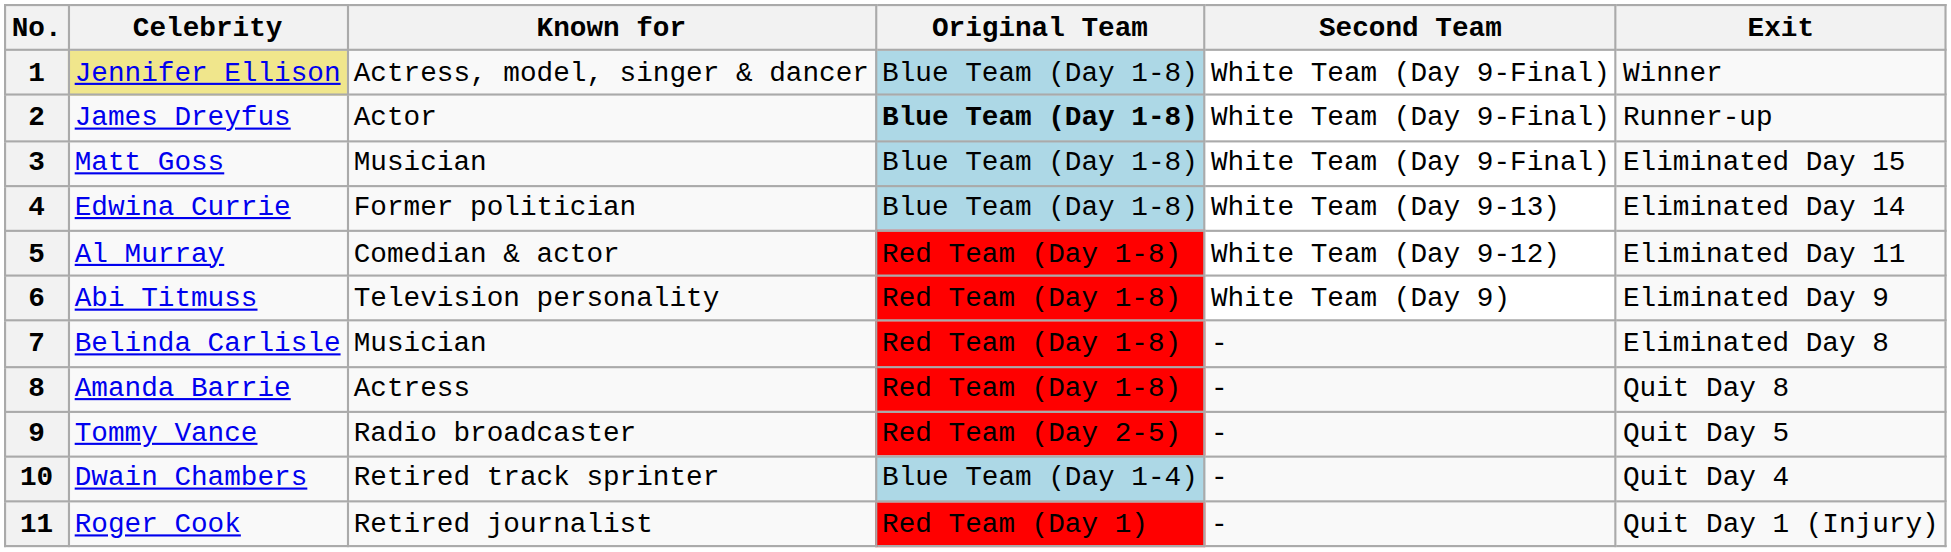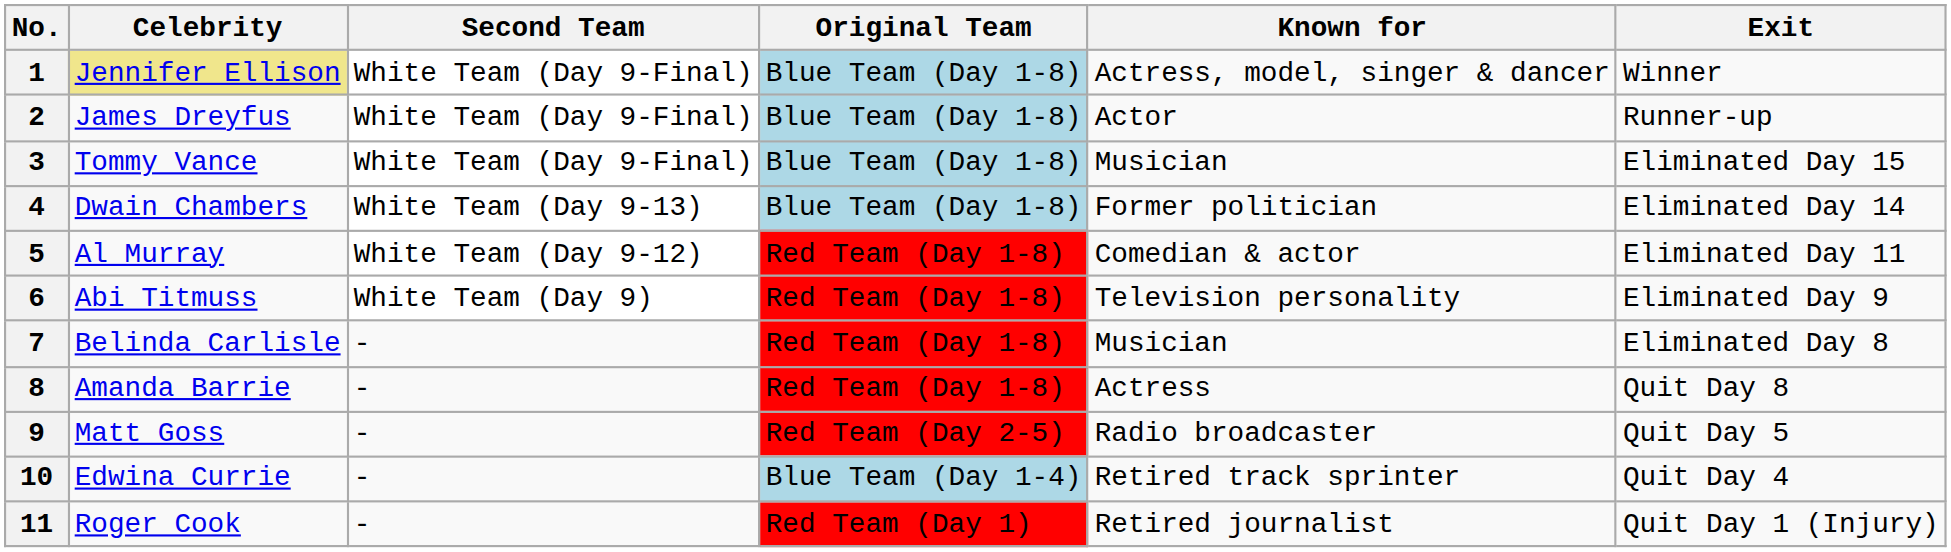 <table class="wikitable">
 <tr>
 <th>No.</th>
 <th>Celebrity</th>
+<th>Second Team</th>
+<th>Original Team</th>
 <th>Known for</th>
-<th>Original Team</th>
-<th>Second Team</th>
 <th>Exit</th>
 </tr>
 <tr>
 <th>1</th>
 <td style="background: khaki;"><a href='#'>Jennifer Ellison</a></td>
+<td style="background-color:white">White Team (Day 9-Final)</td>
+<td style="background-color:lightblue">Blue Team (Day 1-8)</td>
 <td>Actress, model, singer & dancer</td>
-<td style="background-color:lightblue">Blue Team (Day 1-8)</td>
-<td style="background-color:white">White Team (Day 9-Final)</td>
 <td>Winner</td>
 </tr>
 <tr>
 <th>2</th>
 <td><a href='#'>James Dreyfus</a></td>
+<td style="background-color:white">White Team (Day 9-Final)</td>
+<td style="background-color:lightblue">Blue Team (Day 1-8)</td>
 <td>Actor</td>
-<td style="background-color:lightblue"><strong>Blue Team (Day 1-8)</strong></td>
-<td style="background-color:white">White Team (Day 9-Final)</td>
 <td>Runner-up</td>
 </tr>
 <tr>
 <th>3</th>
-<td><a href='#'>Matt Goss</a></td>
+<td><a href='#'>Tommy Vance</a></td>
+<td style="background-color:white">White Team (Day 9-Final)</td>
+<td style="background-color:lightblue">Blue Team (Day 1-8)</td>
 <td>Musician</td>
-<td style="background-color:lightblue">Blue Team (Day 1-8)</td>
-<td style="background-color:white">White Team (Day 9-Final)</td>
 <td>Eliminated Day 15</td>
 </tr>
 <tr>
 <th>4</th>
-<td><a href='#'>Edwina Currie</a></td>
+<td><a href='#'>Dwain Chambers</a></td>
+<td style="background-color:white">White Team (Day 9-13)</td>
+<td style="background-color:lightblue">Blue Team (Day 1-8)</td>
 <td>Former politician</td>
-<td style="background-color:lightblue">Blue Team (Day 1-8)</td>
-<td style="background-color:white">White Team (Day 9-13)</td>
 <td>Eliminated Day 14</td>
 </tr>
 <tr>
 <th>5</th>
 <td><a href='#'>Al Murray</a></td>
+<td style="background-color:white">White Team (Day 9-12)</td>
+<td style="background-color:red">Red Team (Day 1-8)</td>
 <td>Comedian & actor</td>
-<td style="background-color:red">Red Team (Day 1-8)</td>
-<td style="background-color:white">White Team (Day 9-12)</td>
 <td>Eliminated Day 11</td>
 </tr>
 <tr>
 <th>6</th>
 <td><a href='#'>Abi Titmuss</a></td>
+<td style="background-color:white">White Team (Day 9)</td>
+<td style="background-color:red">Red Team (Day 1-8)</td>
 <td>Television personality</td>
-<td style="background-color:red">Red Team (Day 1-8)</td>
-<td style="background-color:white">White Team (Day 9)</td>
 <td>Eliminated Day 9</td>
 </tr>
 <tr>
 <th>7</th>
 <td><a href='#'>Belinda Carlisle</a></td>
+<td>-</td>
+<td style="background-color:red">Red Team (Day 1-8)</td>
 <td>Musician</td>
-<td style="background-color:red">Red Team (Day 1-8)</td>
-<td>-</td>
 <td>Eliminated Day 8</td>
 </tr>
 <tr>
 <th>8</th>
 <td><a href='#'>Amanda Barrie</a></td>
+<td>-</td>
+<td style="background-color:red">Red Team (Day 1-8)</td>
 <td>Actress</td>
-<td style="background-color:red">Red Team (Day 1-8)</td>
-<td>-</td>
 <td>Quit Day 8</td>
 </tr>
 <tr>
 <th>9</th>
-<td><a href='#'>Tommy Vance</a></td>
+<td><a href='#'>Matt Goss</a></td>
+<td>-</td>
+<td style="background-color:red">Red Team (Day 2-5)</td>
 <td>Radio broadcaster</td>
-<td style="background-color:red">Red Team (Day 2-5)</td>
-<td>-</td>
 <td>Quit Day 5</td>
 </tr>
 <tr>
 <th>10</th>
-<td><a href='#'>Dwain Chambers</a></td>
+<td><a href='#'>Edwina Currie</a></td>
+<td>-</td>
+<td style="background-color:lightblue">Blue Team (Day 1-4)</td>
 <td>Retired track sprinter</td>
-<td style="background-color:lightblue">Blue Team (Day 1-4)</td>
-<td>-</td>
 <td>Quit Day 4</td>
 </tr>
 <tr>
 <th>11</th>
 <td><a href='#'>Roger Cook</a></td>
+<td>-</td>
+<td style="background-color:red">Red Team (Day 1)</td>
 <td>Retired journalist</td>
-<td style="background-color:red">Red Team (Day 1)</td>
-<td>-</td>
 <td>Quit Day 1 (Injury)</td>
 </tr>
 </table>
